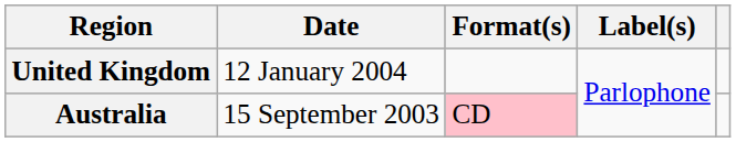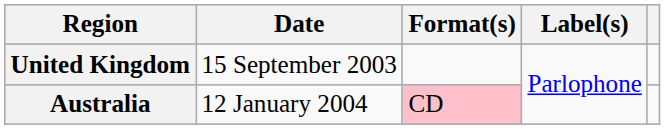 <table class="wikitable plainrowheaders">
 <tr>
 <th scope="col">Region</th>
 <th scope="col">Date</th>
 <th scope="col">Format(s)</th>
 <th scope="col">Label(s)</th>
 <th scope="col"></th>
 </tr>
 <tr>
 <th scope="row">United Kingdom</th>
-<td>12 January 2004</td>
+<td>15 September 2003</td>
 <td></td>
 <td rowspan="2"><a href='#'>Parlophone</a></td>
 <td></td>
 </tr>
 <tr>
 <th scope="row">Australia</th>
-<td>15 September 2003</td>
+<td>12 January 2004</td>
 <td style="background: pink;">CD</td>
 <td></td>
 </tr>
 </table>
